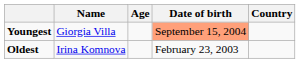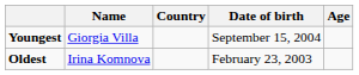 <table class="wikitable">
 <tr>
 <th></th>
 <th><strong>Name</strong></th>
+<th><strong>Country</strong></th>
+<th><strong>Date of birth</strong></th>
 <th><strong>Age</strong></th>
-<th><strong>Date of birth</strong></th>
-<th><strong>Country</strong></th>
 </tr>
 <tr>
 <td><strong>Youngest</strong></td>
 <td><a href='#'>Giorgia Villa</a></td>
 <td></td>
-<td style="background: lightsalmon;">September 15, 2004</td>
+<td>September 15, 2004</td>
 <td></td>
 </tr>
 <tr>
 <td><strong>Oldest</strong></td>
 <td><a href='#'>Irina Komnova</a></td>
 <td></td>
 <td>February 23, 2003</td>
 <td></td>
 </tr>
 </table>
